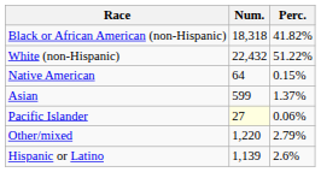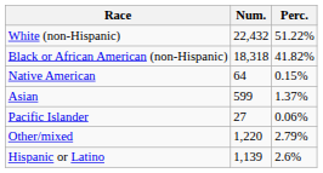 <table class="wikitable">
 <tr>
 <th>Race</th>
 <th>Num.</th>
 <th>Perc.</th>
 </tr>
 <tr>
+<td><a href='#'>White</a> (non-Hispanic)</td>
+<td>22,432</td>
+<td>51.22%</td>
+</tr>
+<tr>
 <td><a href='#'>Black or African American</a> (non-Hispanic)</td>
 <td>18,318</td>
 <td>41.82%</td>
-</tr>
-<tr>
-<td><a href='#'>White</a> (non-Hispanic)</td>
-<td>22,432</td>
-<td>51.22%</td>
 </tr>
 <tr>
 <td><a href='#'>Native American</a></td>
 <td>64</td>
 <td>0.15%</td>
 </tr>
 <tr>
 <td><a href='#'>Asian</a></td>
 <td>599</td>
 <td>1.37%</td>
 </tr>
 <tr>
 <td><a href='#'>Pacific Islander</a></td>
-<td style="background: lightyellow;">27</td>
+<td>27</td>
 <td>0.06%</td>
 </tr>
 <tr>
 <td><a href='#'>Other/mixed</a></td>
 <td>1,220</td>
 <td>2.79%</td>
 </tr>
 <tr>
 <td><a href='#'>Hispanic</a> or <a href='#'>Latino</a></td>
 <td>1,139</td>
 <td>2.6%</td>
 </tr>
 </table>
